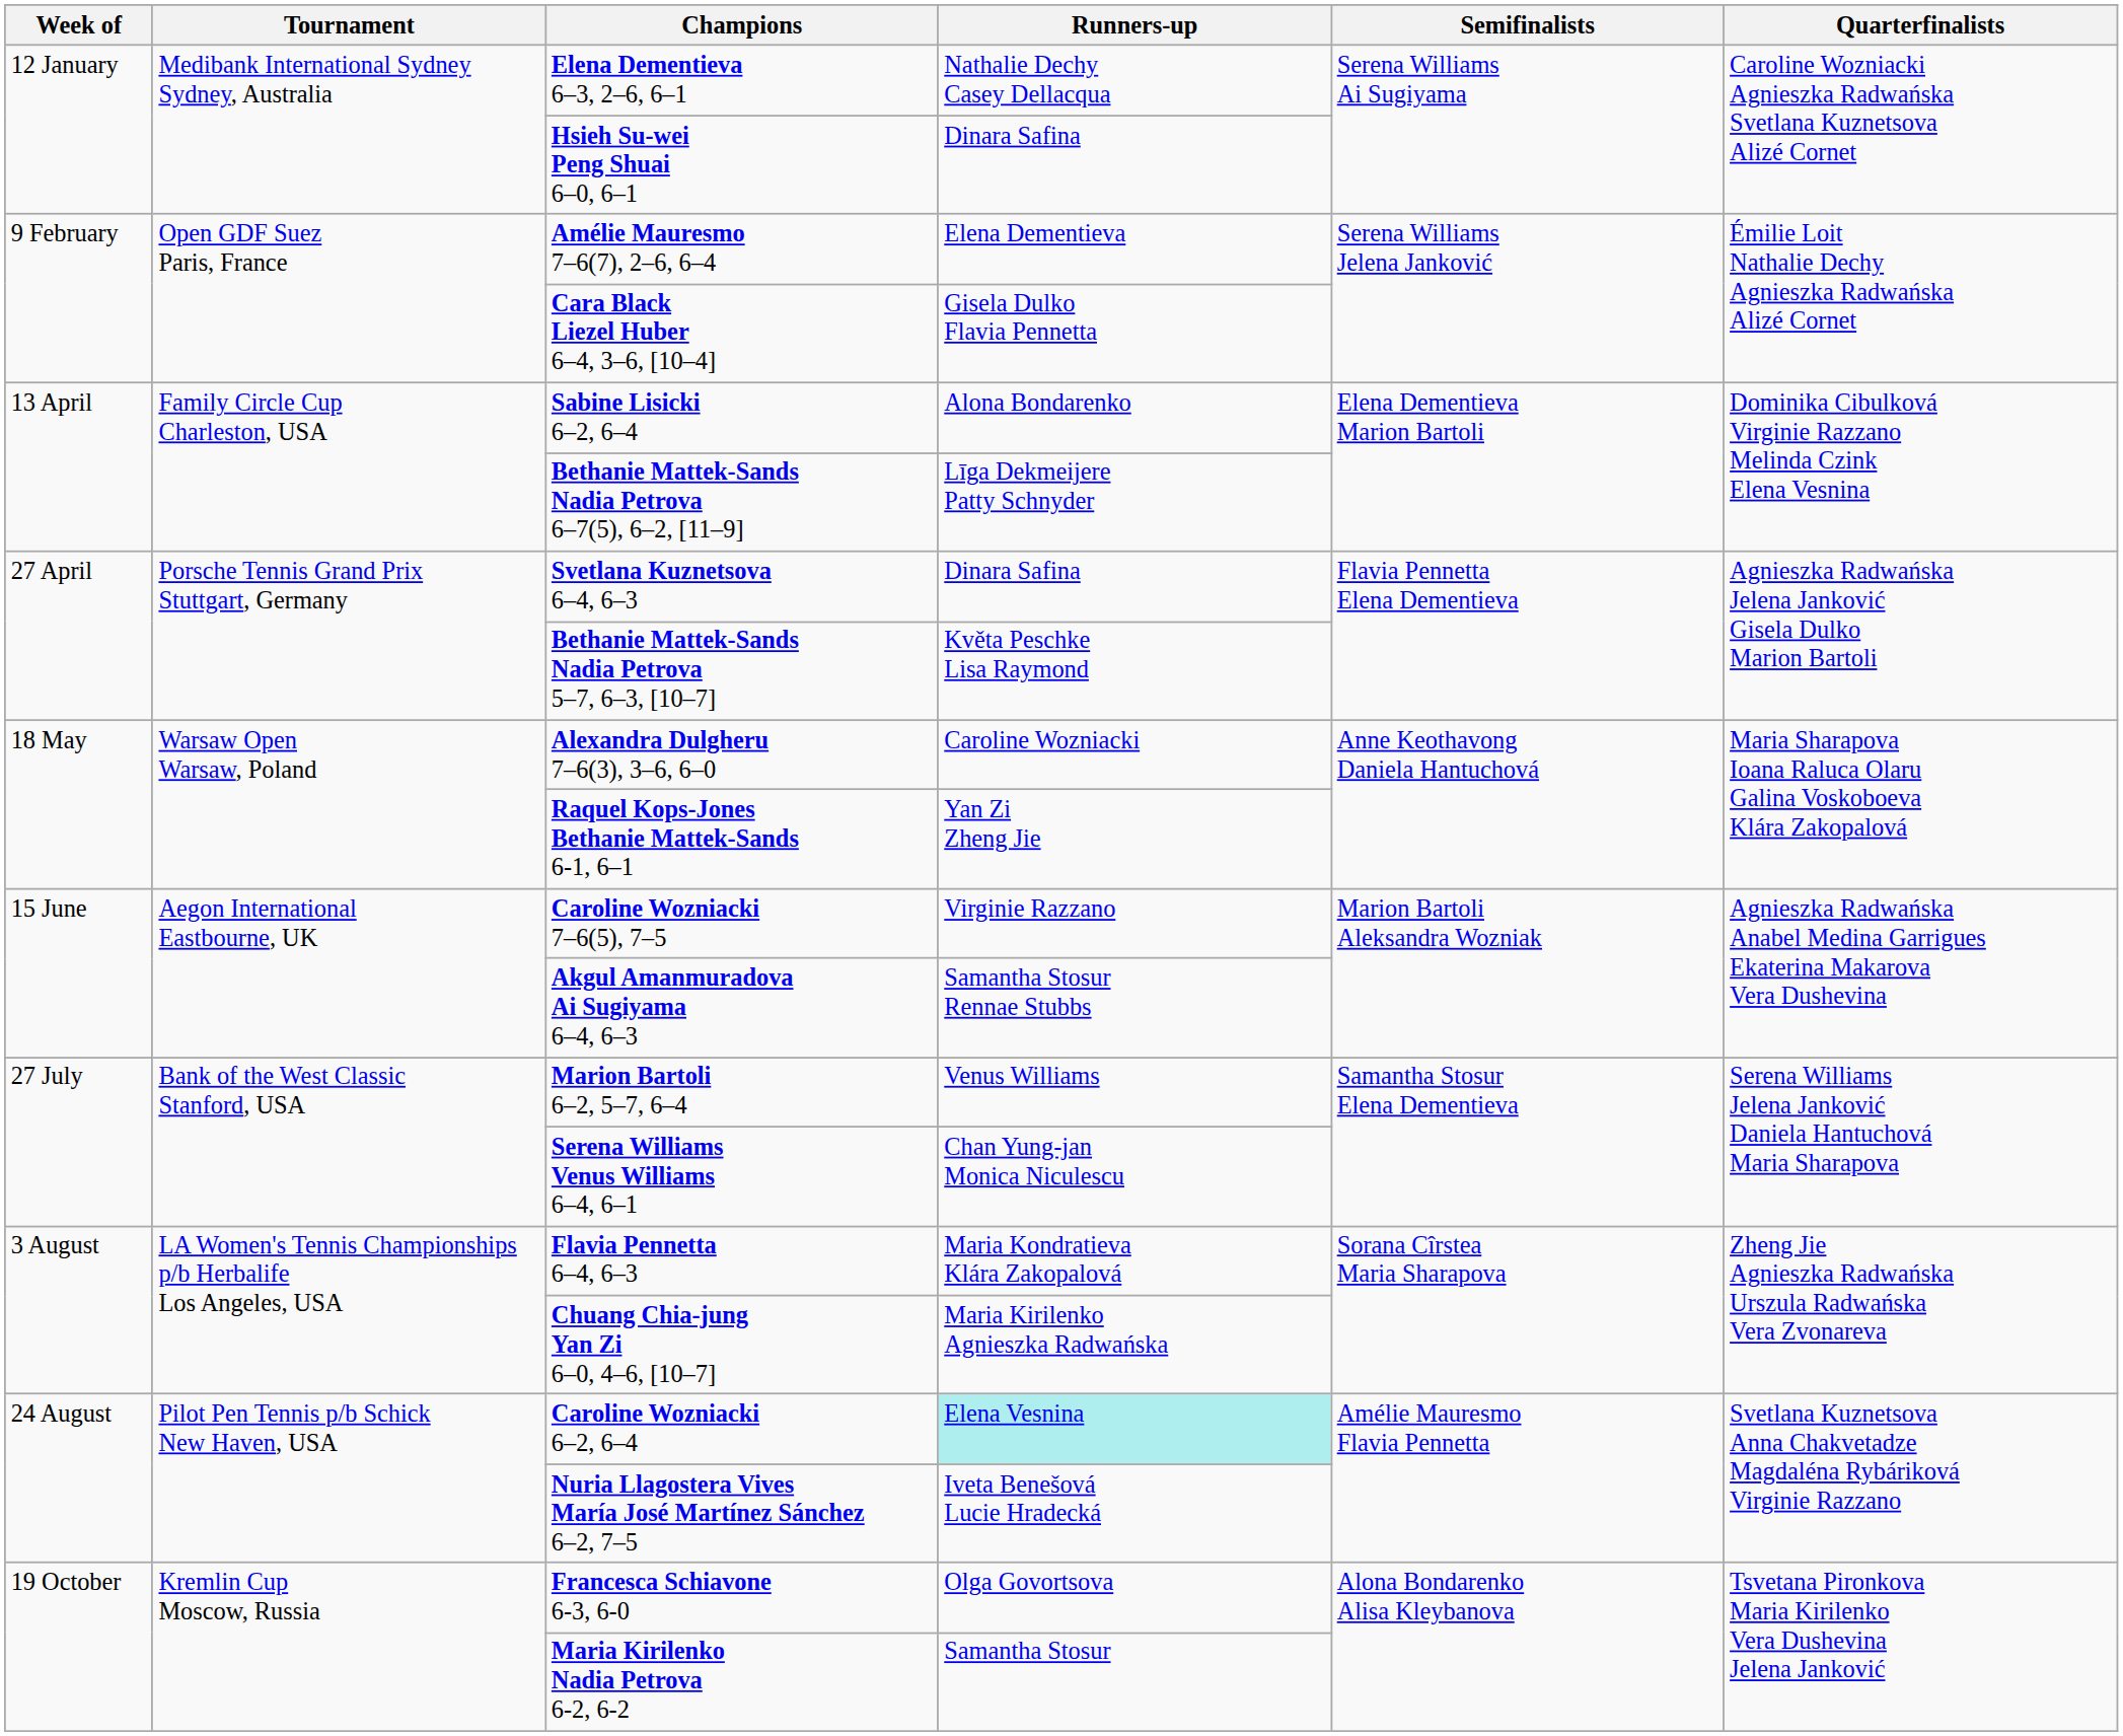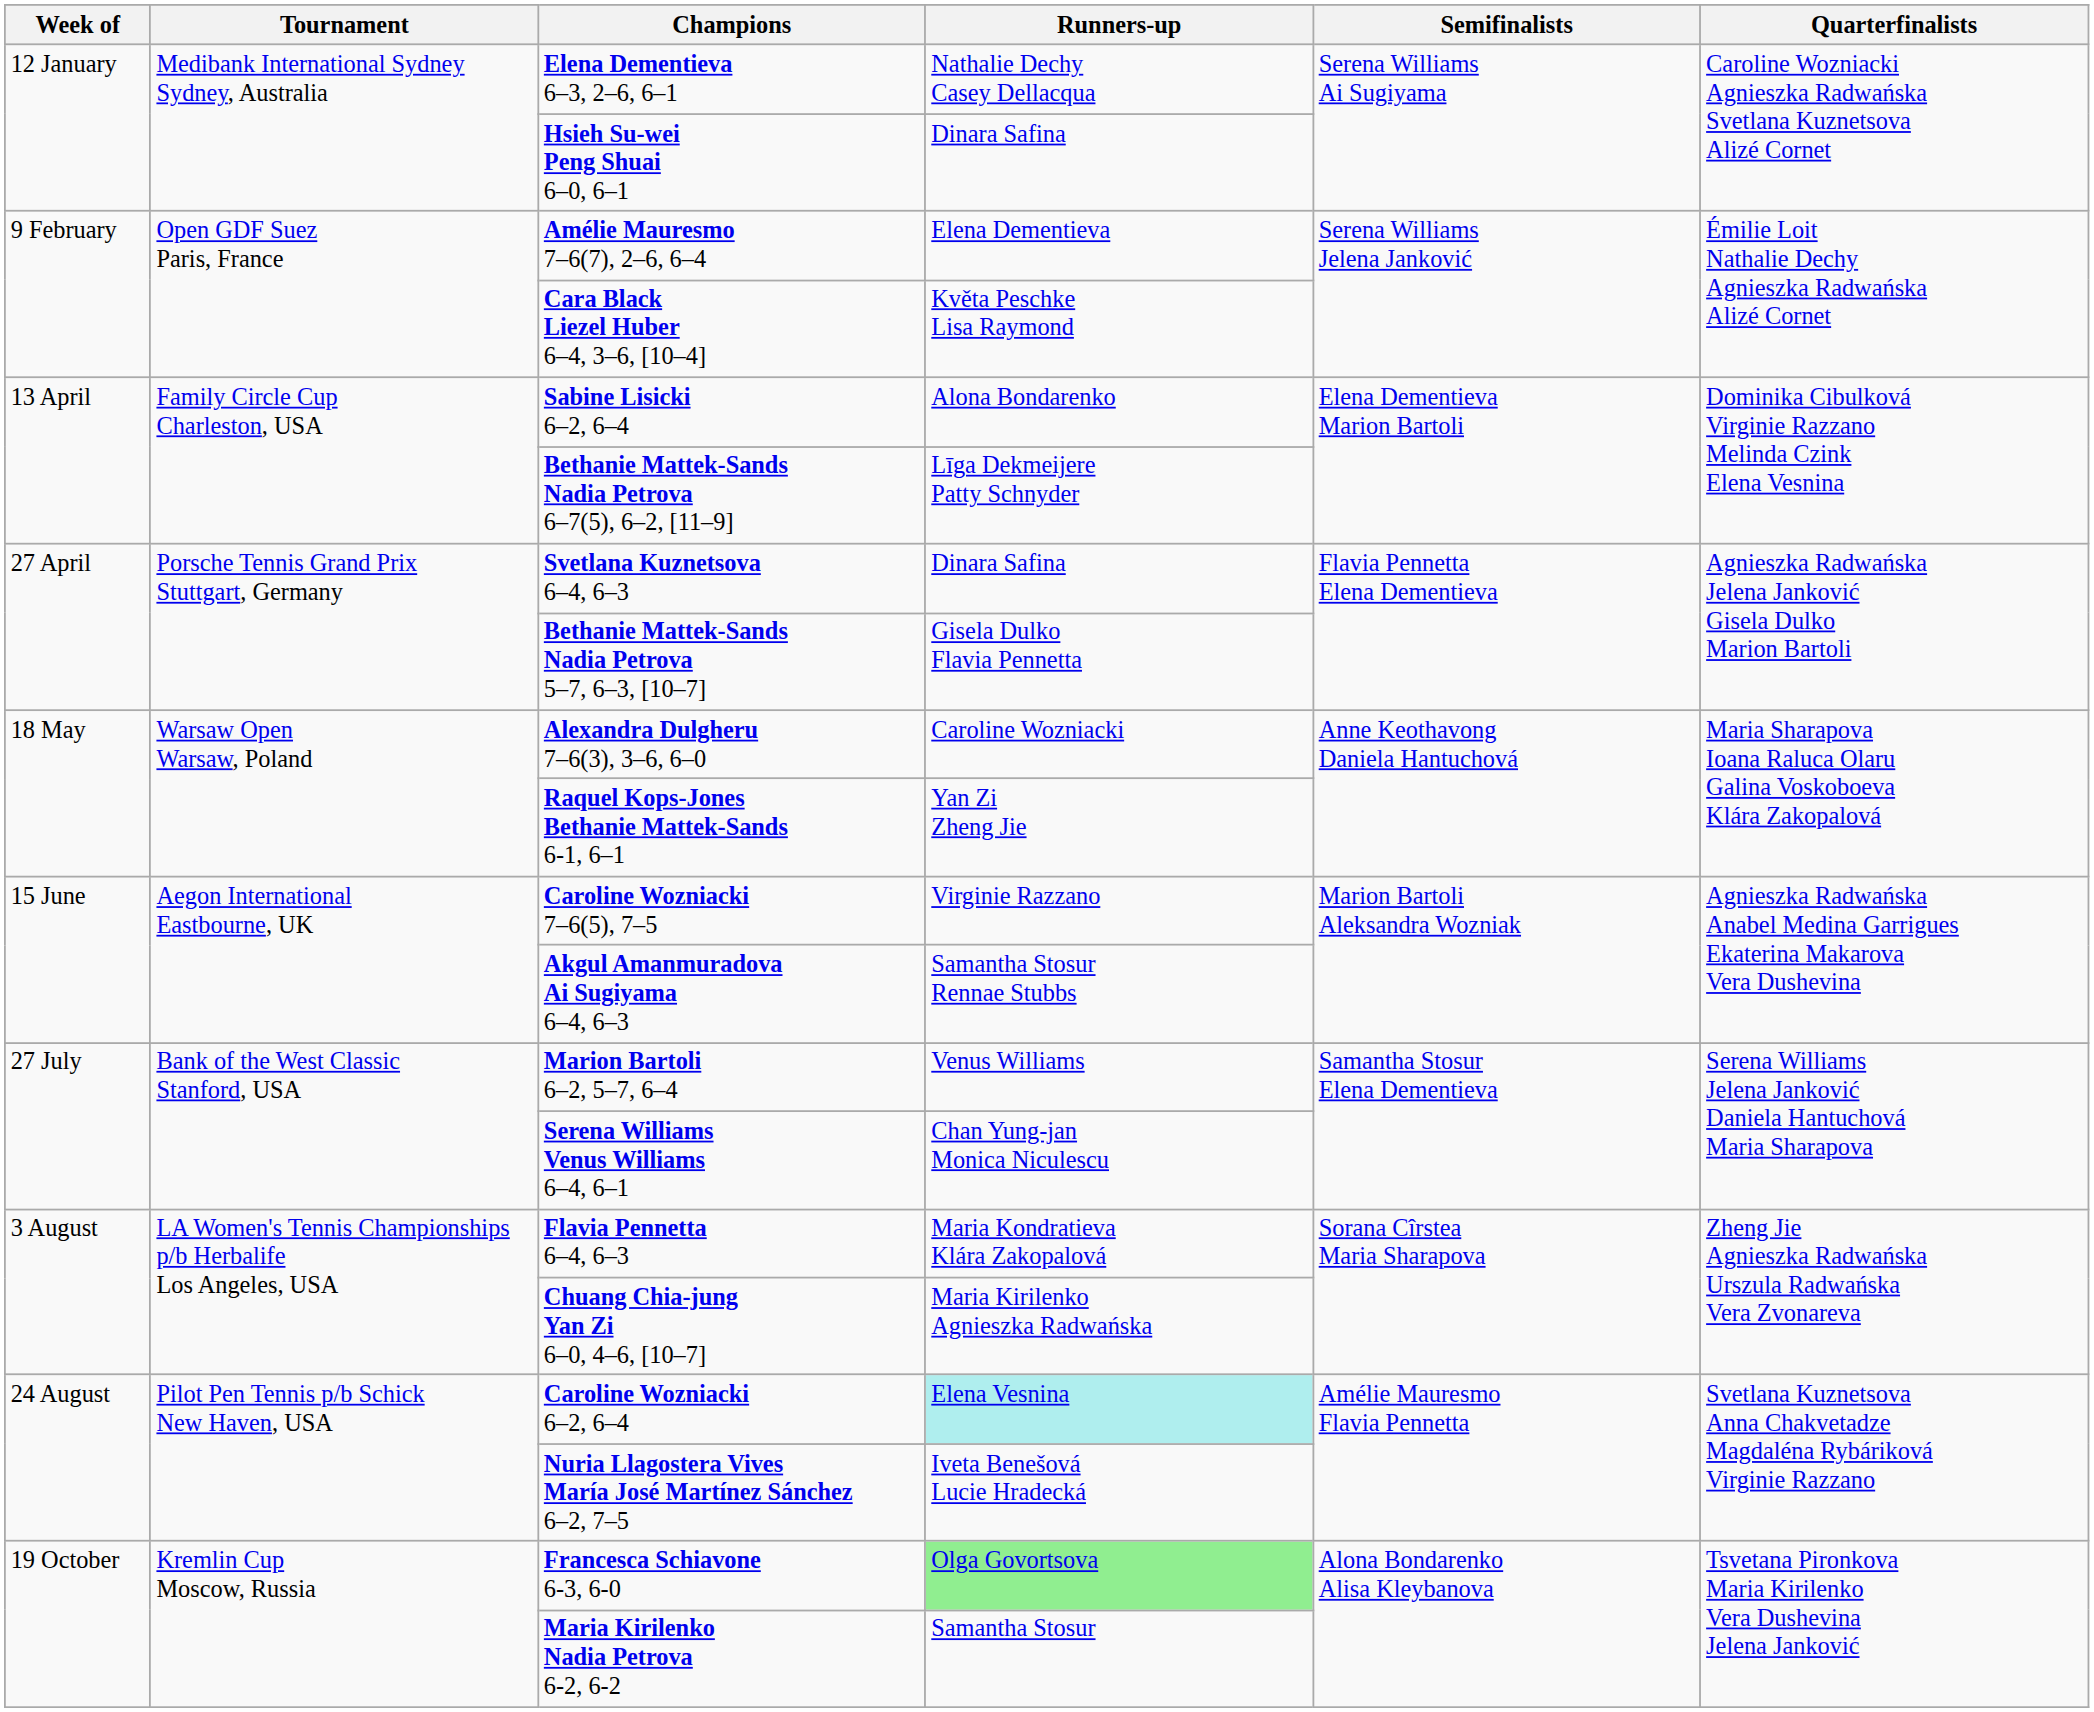 <table class="wikitable" style="font-size:85%;">
 <tr>
 <th width="75">Week of</th>
 <th width="210">Tournament</th>
 <th width="210">Champions</th>
 <th width="210">Runners-up</th>
 <th width="210">Semifinalists</th>
 <th width="210">Quarterfinalists</th>
 </tr>
 <tr valign=top>
 <td rowspan=2>12 January</td>
 <td rowspan=2><a href='#'>Medibank International Sydney</a><br> <a href='#'>Sydney</a>, Australia</td>
 <td> <strong><a href='#'>Elena Dementieva</a></strong> <br> 6–3, 2–6, 6–1</td>
 <td> <a href='#'>Nathalie Dechy</a><br> <a href='#'>Casey Dellacqua</a></td>
 <td rowspan=2> <a href='#'>Serena Williams</a> <br> <a href='#'>Ai Sugiyama</a></td>
 <td rowspan=2> <a href='#'>Caroline Wozniacki</a><br> <a href='#'>Agnieszka Radwańska</a><br> <a href='#'>Svetlana Kuznetsova</a>  <br> <a href='#'>Alizé Cornet</a></td>
 </tr>
 <tr valign=top>
 <td><strong> <a href='#'>Hsieh Su-wei</a><br> <a href='#'>Peng Shuai</a></strong>  <br> 6–0, 6–1</td>
 <td> <a href='#'>Dinara Safina</a></td>
 </tr>
 <tr valign=top>
 <td rowspan=2>9 February</td>
 <td rowspan=2><a href='#'>Open GDF Suez</a><br>  Paris, France</td>
 <td> <strong><a href='#'>Amélie Mauresmo</a></strong> <br>7–6(7), 2–6, 6–4</td>
 <td> <a href='#'>Elena Dementieva</a></td>
 <td rowspan=2> <a href='#'>Serena Williams</a><br> <a href='#'>Jelena Janković</a></td>
 <td rowspan=2> <a href='#'>Émilie Loit</a><br> <a href='#'>Nathalie Dechy</a><br> <a href='#'>Agnieszka Radwańska</a><br> <a href='#'>Alizé Cornet</a></td>
 </tr>
 <tr valign=top>
 <td><strong> <a href='#'>Cara Black</a><br> <a href='#'>Liezel Huber</a></strong><br>6–4, 3–6, [10–4]</td>
-<td> <a href='#'>Gisela Dulko</a><br> <a href='#'>Flavia Pennetta</a></td>
+<td> <a href='#'>Květa Peschke</a><br> <a href='#'>Lisa Raymond</a></td>
 </tr>
 <tr valign=top>
 <td rowspan=2>13 April</td>
 <td rowspan=2><a href='#'>Family Circle Cup</a><br> <a href='#'>Charleston</a>, USA</td>
 <td> <strong><a href='#'>Sabine Lisicki</a></strong> <br> 6–2, 6–4</td>
 <td> <a href='#'>Alona Bondarenko</a></td>
 <td rowspan=2> <a href='#'>Elena Dementieva</a><br> <a href='#'>Marion Bartoli</a></td>
 <td rowspan=2> <a href='#'>Dominika Cibulková</a><br> <a href='#'>Virginie Razzano</a><br> <a href='#'>Melinda Czink</a><br> <a href='#'>Elena Vesnina</a></td>
 </tr>
 <tr valign=top>
 <td><strong>  <a href='#'>Bethanie Mattek-Sands</a><br> <a href='#'>Nadia Petrova</a></strong> <br>6–7(5), 6–2, [11–9]</td>
 <td>  <a href='#'>Līga Dekmeijere</a><br>  <a href='#'>Patty Schnyder</a></td>
 </tr>
 <tr valign=top>
 <td rowspan=2>27 April</td>
 <td rowspan=2><a href='#'>Porsche Tennis Grand Prix</a><br> <a href='#'>Stuttgart</a>, Germany</td>
 <td> <strong><a href='#'>Svetlana Kuznetsova</a></strong> <br>6–4, 6–3</td>
 <td> <a href='#'>Dinara Safina</a></td>
 <td rowspan=2> <a href='#'>Flavia Pennetta</a><br>   <a href='#'>Elena Dementieva</a></td>
 <td rowspan=2> <a href='#'>Agnieszka Radwańska</a><br> <a href='#'>Jelena Janković</a><br> <a href='#'>Gisela Dulko</a> <br>  <a href='#'>Marion Bartoli</a></td>
 </tr>
 <tr valign=top>
 <td><strong>  <a href='#'>Bethanie Mattek-Sands</a><br> <a href='#'>Nadia Petrova</a></strong> <br>5–7, 6–3, [10–7]</td>
-<td> <a href='#'>Květa Peschke</a><br> <a href='#'>Lisa Raymond</a></td>
+<td> <a href='#'>Gisela Dulko</a><br> <a href='#'>Flavia Pennetta</a></td>
 </tr>
 <tr valign=top>
 <td rowspan=2>18 May</td>
 <td rowspan=2><a href='#'>Warsaw Open</a><br> <a href='#'>Warsaw</a>, Poland</td>
 <td> <strong><a href='#'>Alexandra Dulgheru</a></strong><br>7–6(3), 3–6, 6–0</td>
 <td> <a href='#'>Caroline Wozniacki</a></td>
 <td rowspan=2> <a href='#'>Anne Keothavong</a> <br> <a href='#'>Daniela Hantuchová</a></td>
 <td rowspan=2> <a href='#'>Maria Sharapova</a> <br>  <a href='#'>Ioana Raluca Olaru</a> <br> <a href='#'>Galina Voskoboeva</a> <br> <a href='#'>Klára Zakopalová</a></td>
 </tr>
 <tr valign=top>
 <td><strong> <a href='#'>Raquel Kops-Jones</a><br> <a href='#'>Bethanie Mattek-Sands</a></strong> <br> 6-1, 6–1</td>
 <td> <a href='#'>Yan Zi</a><br> <a href='#'>Zheng Jie</a></td>
 </tr>
 <tr valign=top>
 <td rowspan=2>15 June</td>
 <td rowspan=2><a href='#'>Aegon International</a><br> <a href='#'>Eastbourne</a>, UK</td>
 <td> <strong><a href='#'>Caroline Wozniacki</a></strong><br>7–6(5), 7–5</td>
 <td> <a href='#'>Virginie Razzano</a></td>
 <td rowspan=2> <a href='#'>Marion Bartoli</a> <br>   <a href='#'>Aleksandra Wozniak</a></td>
 <td rowspan=2> <a href='#'>Agnieszka Radwańska</a><br>  <a href='#'>Anabel Medina Garrigues</a><br>  <a href='#'>Ekaterina Makarova</a><br> <a href='#'>Vera Dushevina</a></td>
 </tr>
 <tr valign=top>
 <td><strong> <a href='#'>Akgul Amanmuradova</a><br> <a href='#'>Ai Sugiyama</a></strong><br>6–4, 6–3</td>
 <td> <a href='#'>Samantha Stosur</a><br> <a href='#'>Rennae Stubbs</a></td>
 </tr>
 <tr valign=top>
 <td rowspan=2>27 July</td>
 <td rowspan=2><a href='#'>Bank of the West Classic</a><br> <a href='#'>Stanford</a>, USA</td>
 <td> <strong><a href='#'>Marion Bartoli</a></strong> <br>6–2, 5–7, 6–4</td>
 <td> <a href='#'>Venus Williams</a></td>
 <td rowspan=2> <a href='#'>Samantha Stosur</a><br> <a href='#'>Elena Dementieva</a></td>
 <td rowspan=2> <a href='#'>Serena Williams</a><br> <a href='#'>Jelena Janković</a><br> <a href='#'>Daniela Hantuchová</a><br> <a href='#'>Maria Sharapova</a></td>
 </tr>
 <tr valign=top>
 <td><strong> <a href='#'>Serena Williams</a><br> <a href='#'>Venus Williams</a></strong><br>6–4, 6–1</td>
 <td> <a href='#'>Chan Yung-jan</a><br> <a href='#'>Monica Niculescu</a></td>
 </tr>
 <tr valign=top>
 <td rowspan=2>3 August</td>
 <td rowspan=2><a href='#'>LA Women's Tennis Championships p/b Herbalife</a><br> Los Angeles, USA</td>
 <td> <strong><a href='#'>Flavia Pennetta</a></strong> <br>6–4, 6–3</td>
 <td> <a href='#'>Maria Kondratieva</a> <br> <a href='#'>Klára Zakopalová</a></td>
 <td rowspan=2> <a href='#'>Sorana Cîrstea</a><br> <a href='#'>Maria Sharapova</a></td>
 <td rowspan=2> <a href='#'>Zheng Jie</a><br> <a href='#'>Agnieszka Radwańska</a><br> <a href='#'>Urszula Radwańska</a><br> <a href='#'>Vera Zvonareva</a></td>
 </tr>
 <tr valign=top>
 <td><strong> <a href='#'>Chuang Chia-jung</a><br> <a href='#'>Yan Zi</a></strong><br>6–0, 4–6, [10–7]</td>
 <td> <a href='#'>Maria Kirilenko</a><br> <a href='#'>Agnieszka Radwańska</a></td>
 </tr>
 <tr valign=top>
 <td rowspan=2>24 August</td>
 <td rowspan=2><a href='#'>Pilot Pen Tennis p/b Schick</a><br> <a href='#'>New Haven</a>, USA</td>
 <td> <strong><a href='#'>Caroline Wozniacki</a></strong> <br>6–2, 6–4</td>
 <td style="background: paleturquoise;"> <a href='#'>Elena Vesnina</a></td>
 <td rowspan=2> <a href='#'>Amélie Mauresmo</a><br> <a href='#'>Flavia Pennetta</a></td>
 <td rowspan=2> <a href='#'>Svetlana Kuznetsova</a><br> <a href='#'>Anna Chakvetadze</a><br> <a href='#'>Magdaléna Rybáriková</a><br> <a href='#'>Virginie Razzano</a></td>
 </tr>
 <tr valign=top>
 <td><strong> <a href='#'>Nuria Llagostera Vives</a><br> <a href='#'>María José Martínez Sánchez</a></strong><br>6–2, 7–5</td>
 <td> <a href='#'>Iveta Benešová</a><br> <a href='#'>Lucie Hradecká</a></td>
 </tr>
 <tr valign=top>
 <td rowspan=2>19 October</td>
 <td rowspan=2><a href='#'>Kremlin Cup</a><br> Moscow, Russia</td>
 <td> <strong><a href='#'>Francesca Schiavone</a></strong> <br>6-3, 6-0</td>
-<td> <a href='#'>Olga Govortsova</a></td>
+<td style="background: lightgreen;"> <a href='#'>Olga Govortsova</a></td>
 <td rowspan=2> <a href='#'>Alona Bondarenko</a><br> <a href='#'>Alisa Kleybanova</a></td>
 <td rowspan=2> <a href='#'>Tsvetana Pironkova</a> <br> <a href='#'>Maria Kirilenko</a> <br> <a href='#'>Vera Dushevina</a><br> <a href='#'>Jelena Janković</a></td>
 </tr>
 <tr valign=top>
 <td> <strong><a href='#'>Maria Kirilenko</a> <br> <a href='#'>Nadia Petrova</a></strong><br>6-2, 6-2</td>
 <td> <a href='#'>Samantha Stosur</a></td>
 </tr>
 </table>
